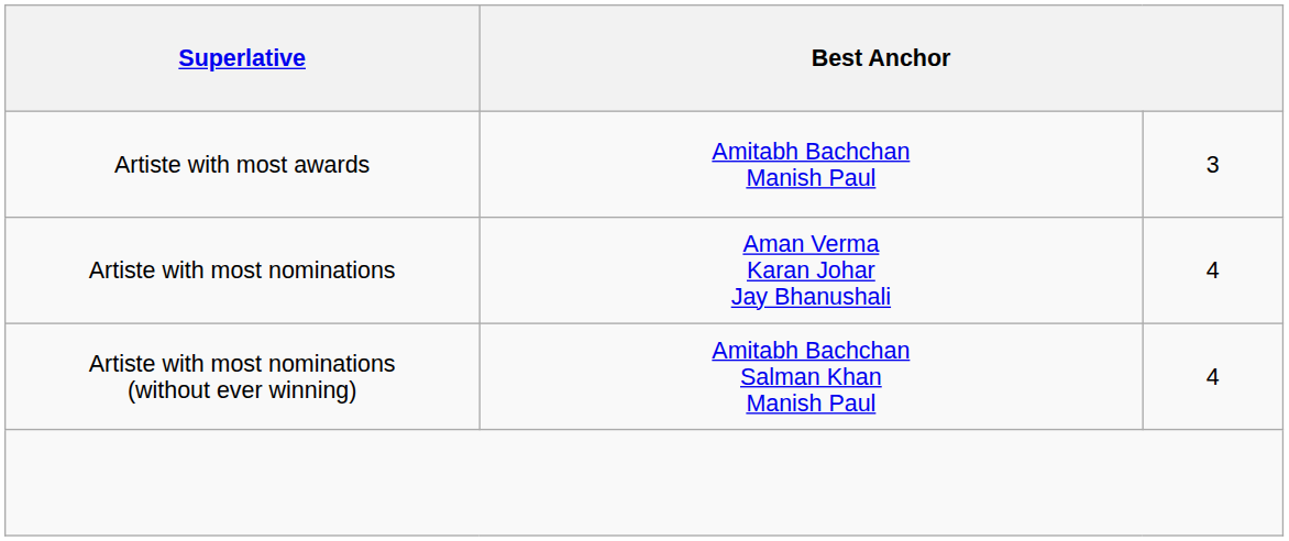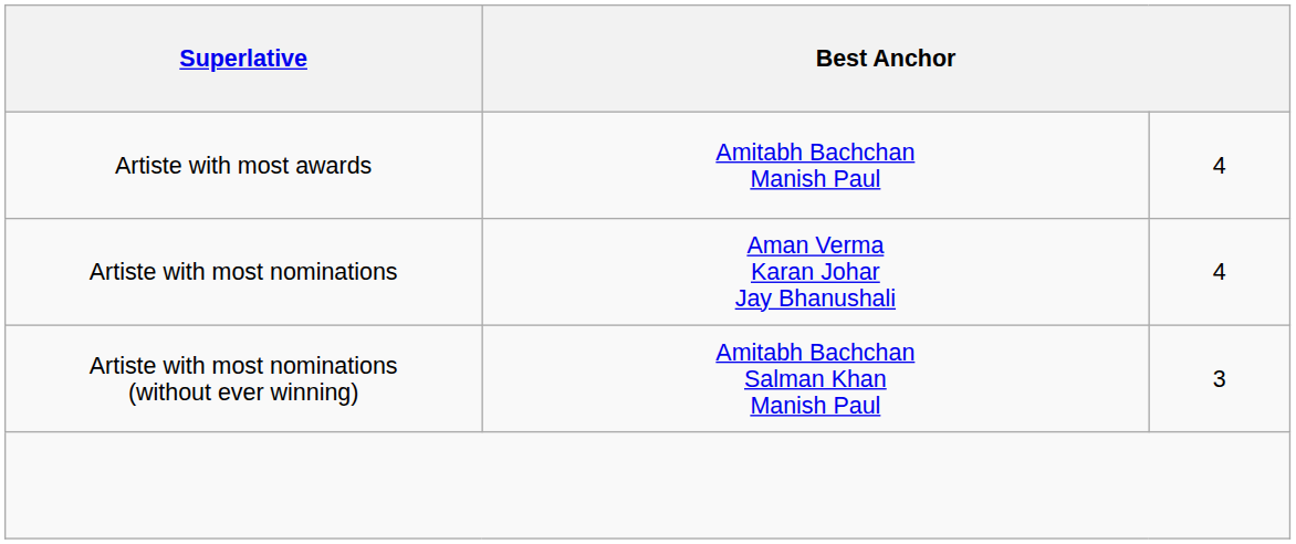 <table class="wikitable" style="text-align: center">
 <tr style="height:4.5em;">
 <th style="width:350px;"><a href='#'>Superlative</a></th>
 <th colspan="2" style="width:600px;">Best Anchor</th>
 </tr>
 <tr style="height:4.5em;">
 <td style="width:350px;">Artiste with most awards</td>
 <td style="width:500px;"><a href='#'>Amitabh Bachchan</a><br><a href='#'>Manish Paul</a></td>
-<td style="width:100px;">3</td>
+<td style="width:100px;">4</td>
 </tr>
 <tr style="height:4.5em;">
 <td>Artiste with most nominations</td>
 <td style="width:500px;"><a href='#'>Aman Verma</a><br><a href='#'>Karan Johar</a><br><a href='#'>Jay Bhanushali</a></td>
 <td style="width:100px;">4</td>
 </tr>
 <tr style="height:4.5em;">
 <td>Artiste with most nominations<br>(without ever winning)</td>
 <td style="width:500px;"><a href='#'>Amitabh Bachchan</a><br><a href='#'>Salman Khan</a><br><a href='#'>Manish Paul</a></td>
-<td style="width:100px;">4</td>
+<td style="width:100px;">3</td>
 </tr>
 <tr style="height:4.5em;">
 </tr>
 </table>
